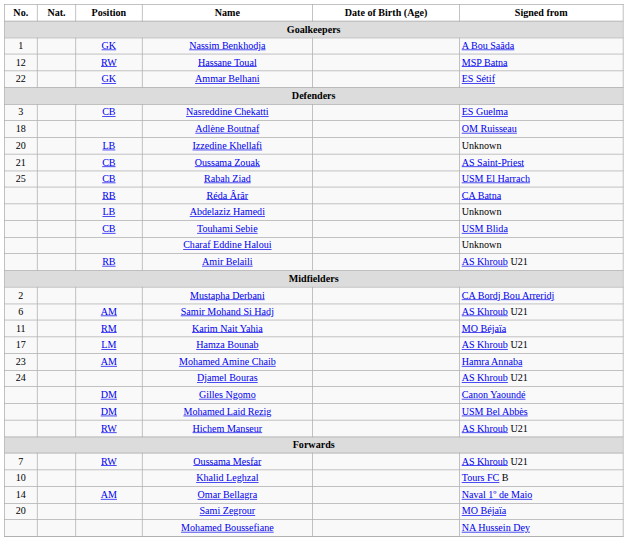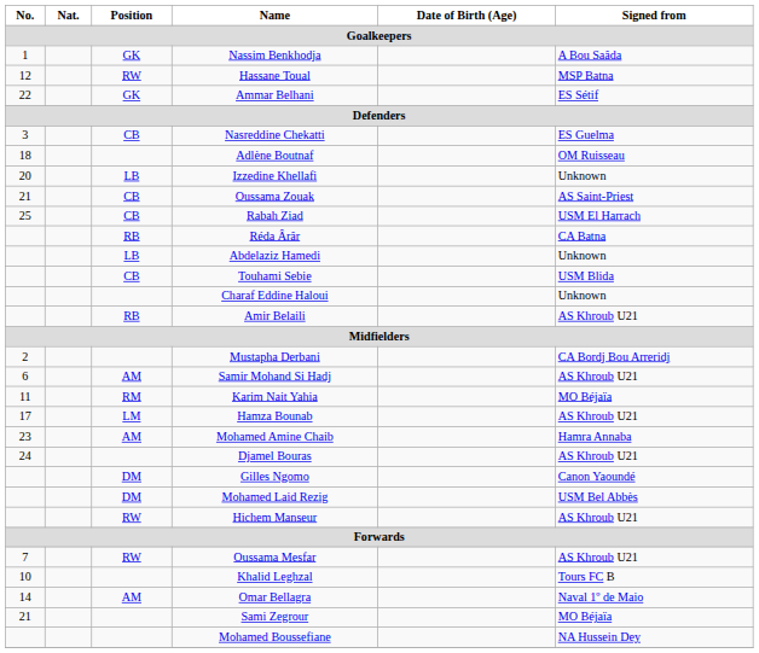 <table class="wikitable" style="text-align:center; font-size:90%; width:70%">
 <tr>
 <th style="background:white; color:black; text-align:center;">No.</th>
 <th style="background:white; color:black; text-align:center;">Nat.</th>
 <th style="background:white; color:black; text-align:center;">Position</th>
 <th style="background:white; color:black; text-align:center;">Name</th>
 <th style="background:white; color:black; text-align:center;">Date of Birth (Age)</th>
 <th style="background:white; color:black; text-align:center;">Signed from</th>
 </tr>
 <tr>
 <th colspan=10 style="background:#DCDCDC; text-align:center;">Goalkeepers</th>
 </tr>
 <tr>
 <td>1</td>
 <td></td>
 <td><a href='#'>GK</a></td>
 <td><a href='#'>Nassim Benkhodja</a></td>
 <td></td>
 <td style="text-align:left"> <a href='#'>A Bou Saâda</a></td>
 </tr>
 <tr>
 <td>12</td>
 <td></td>
 <td><a href='#'>RW</a></td>
 <td><a href='#'>Hassane Toual</a></td>
 <td></td>
 <td style="text-align:left"> <a href='#'>MSP Batna</a></td>
 </tr>
 <tr>
 <td>22</td>
 <td></td>
 <td><a href='#'>GK</a></td>
 <td><a href='#'>Ammar Belhani</a></td>
 <td></td>
 <td style="text-align:left"> <a href='#'>ES Sétif</a></td>
 </tr>
 <tr>
 <th colspan=10 style="background:#DCDCDC; text-align:center;">Defenders</th>
 </tr>
 <tr>
 <td>3</td>
 <td></td>
 <td><a href='#'>CB</a></td>
 <td><a href='#'>Nasreddine Chekatti</a></td>
 <td></td>
 <td style="text-align:left"> <a href='#'>ES Guelma</a></td>
 </tr>
 <tr>
 <td>18</td>
 <td></td>
 <td></td>
 <td><a href='#'>Adlène Boutnaf</a></td>
 <td></td>
 <td style="text-align:left"> <a href='#'>OM Ruisseau</a></td>
 </tr>
 <tr>
 <td>20</td>
 <td></td>
 <td><a href='#'>LB</a></td>
 <td><a href='#'>Izzedine Khellafi</a></td>
 <td></td>
 <td style="text-align:left">Unknown</td>
 </tr>
 <tr>
 <td>21</td>
 <td></td>
 <td><a href='#'>CB</a></td>
 <td><a href='#'>Oussama Zouak</a></td>
 <td></td>
 <td style="text-align:left"> <a href='#'>AS Saint-Priest</a></td>
 </tr>
 <tr>
 <td>25</td>
 <td></td>
 <td><a href='#'>CB</a></td>
 <td><a href='#'>Rabah Ziad</a></td>
 <td></td>
 <td style="text-align:left"> <a href='#'>USM El Harrach</a></td>
 </tr>
 <tr>
 <td></td>
 <td></td>
 <td><a href='#'>RB</a></td>
 <td><a href='#'>Réda Ârâr</a></td>
 <td></td>
 <td style="text-align:left"> <a href='#'>CA Batna</a></td>
 </tr>
 <tr>
 <td></td>
 <td></td>
 <td><a href='#'>LB</a></td>
 <td><a href='#'>Abdelaziz Hamedi</a></td>
 <td></td>
 <td style="text-align:left">Unknown</td>
 </tr>
 <tr>
 <td></td>
 <td></td>
 <td><a href='#'>CB</a></td>
 <td><a href='#'>Touhami Sebie</a></td>
 <td></td>
 <td style="text-align:left"> <a href='#'>USM Blida</a></td>
 </tr>
 <tr>
 <td></td>
 <td></td>
 <td></td>
 <td><a href='#'>Charaf Eddine Haloui</a></td>
 <td></td>
 <td style="text-align:left">Unknown</td>
 </tr>
 <tr>
 <td></td>
 <td></td>
 <td><a href='#'>RB</a></td>
 <td><a href='#'>Amir Belaili</a></td>
 <td></td>
 <td style="text-align:left"> <a href='#'>AS Khroub</a> U21</td>
 </tr>
 <tr>
 <th colspan=10 style="background:#DCDCDC; text-align:center;">Midfielders</th>
 </tr>
 <tr>
 <td>2</td>
 <td></td>
 <td></td>
 <td><a href='#'>Mustapha Derbani</a></td>
 <td></td>
 <td style="text-align:left"> <a href='#'>CA Bordj Bou Arreridj</a></td>
 </tr>
 <tr>
 <td>6</td>
 <td></td>
 <td><a href='#'>AM</a></td>
 <td><a href='#'>Samir Mohand Si Hadj</a></td>
 <td></td>
 <td style="text-align:left"> <a href='#'>AS Khroub</a> U21</td>
 </tr>
 <tr>
 <td>11</td>
 <td></td>
 <td><a href='#'>RM</a></td>
 <td><a href='#'>Karim Nait Yahia</a></td>
 <td></td>
 <td style="text-align:left"> <a href='#'>MO Béjaïa</a></td>
 </tr>
 <tr>
 <td>17</td>
 <td></td>
 <td><a href='#'>LM</a></td>
 <td><a href='#'>Hamza Bounab</a></td>
 <td></td>
 <td style="text-align:left"> <a href='#'>AS Khroub</a> U21</td>
 </tr>
 <tr>
 <td>23</td>
 <td></td>
 <td><a href='#'>AM</a></td>
 <td><a href='#'>Mohamed Amine Chaib</a></td>
 <td></td>
 <td style="text-align:left"> <a href='#'>Hamra Annaba</a></td>
 </tr>
 <tr>
 <td>24</td>
 <td></td>
 <td></td>
 <td><a href='#'>Djamel Bouras</a></td>
 <td></td>
 <td style="text-align:left"> <a href='#'>AS Khroub</a> U21</td>
 </tr>
 <tr>
 <td></td>
 <td></td>
 <td><a href='#'>DM</a></td>
 <td><a href='#'>Gilles Ngomo</a></td>
 <td></td>
 <td style="text-align:left"> <a href='#'>Canon Yaoundé</a></td>
 </tr>
 <tr>
 <td></td>
 <td></td>
 <td><a href='#'>DM</a></td>
 <td><a href='#'>Mohamed Laid Rezig</a></td>
 <td></td>
 <td style="text-align:left"> <a href='#'>USM Bel Abbès</a></td>
 </tr>
 <tr>
 <td></td>
 <td></td>
 <td><a href='#'>RW</a></td>
 <td><a href='#'>Hichem Manseur</a></td>
 <td></td>
 <td style="text-align:left"> <a href='#'>AS Khroub</a> U21</td>
 </tr>
 <tr>
 <th colspan=10 style="background:#DCDCDC; text-align:center;">Forwards</th>
 </tr>
 <tr>
 <td>7</td>
 <td></td>
 <td><a href='#'>RW</a></td>
 <td><a href='#'>Oussama Mesfar</a></td>
 <td></td>
 <td style="text-align:left"> <a href='#'>AS Khroub</a> U21</td>
 </tr>
 <tr>
 <td>10</td>
 <td></td>
 <td></td>
 <td><a href='#'>Khalid Leghzal</a></td>
 <td></td>
 <td style="text-align:left"> <a href='#'>Tours FC</a> B</td>
 </tr>
 <tr>
 <td>14</td>
 <td></td>
 <td><a href='#'>AM</a></td>
 <td><a href='#'>Omar Bellagra</a></td>
 <td></td>
 <td style="text-align:left"> <a href='#'>Naval 1º de Maio</a></td>
 </tr>
 <tr>
-<td>20</td>
+<td>21</td>
 <td></td>
 <td></td>
 <td><a href='#'>Sami Zegrour</a></td>
 <td></td>
 <td style="text-align:left"> <a href='#'>MO Béjaïa</a></td>
 </tr>
 <tr>
 <td></td>
 <td></td>
 <td></td>
 <td><a href='#'>Mohamed Boussefiane</a></td>
 <td></td>
 <td style="text-align:left"> <a href='#'>NA Hussein Dey</a></td>
 </tr>
 <tr>
 </tr>
 </table>
